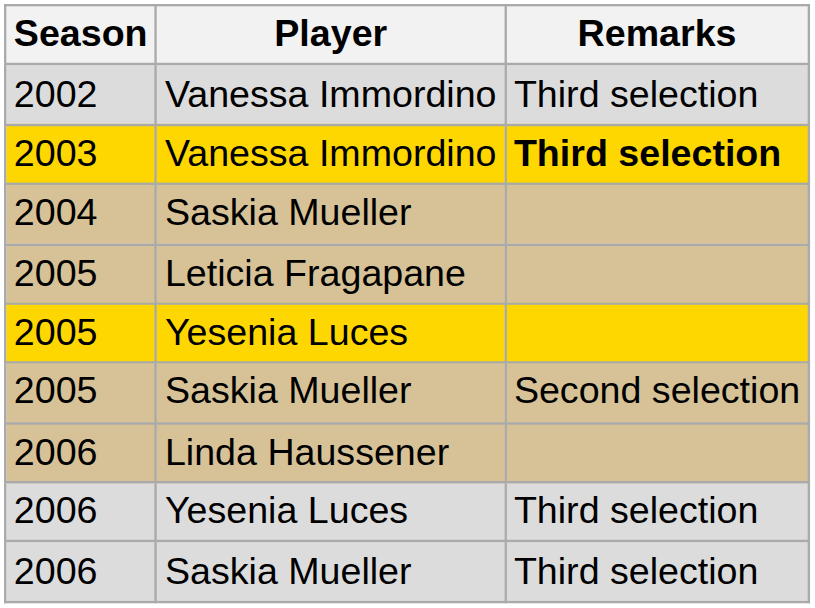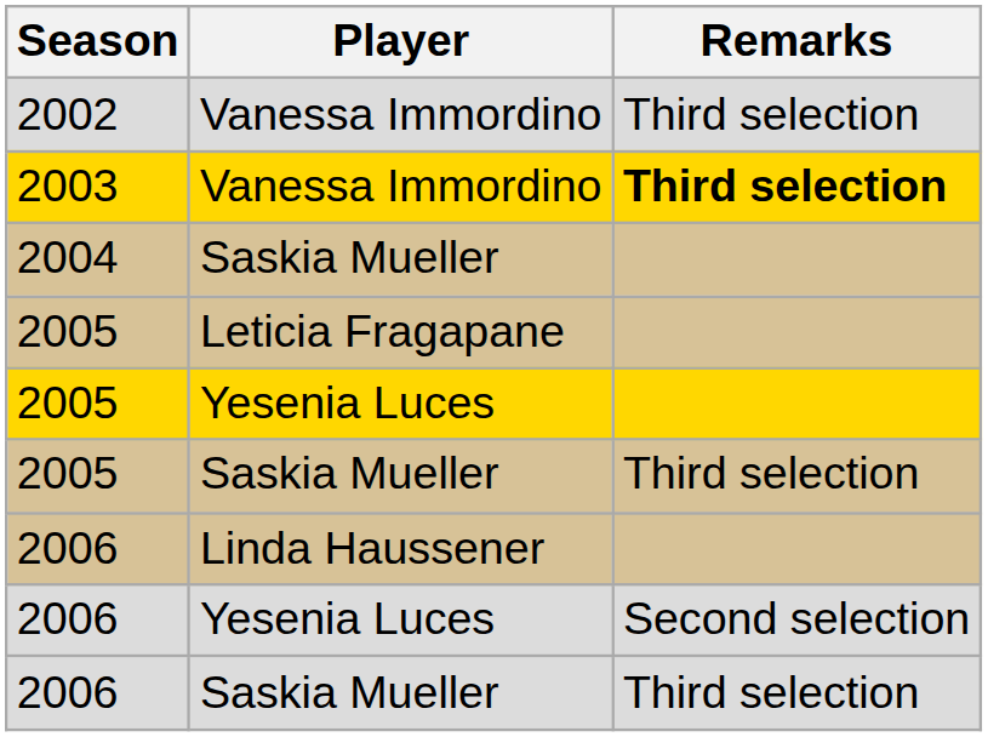 <table class="wikitable">
 <tr>
 <th width=>Season</th>
 <th width=>Player</th>
 <th width=>Remarks</th>
 </tr>
 <tr align="left"  style="background: #dcdcdc;">
 <td>2002</td>
 <td>Vanessa Immordino</td>
 <td>Third selection</td>
 </tr>
 <tr align="left"  style="background: #FFD700;">
 <td>2003</td>
 <td>Vanessa Immordino</td>
 <td><strong>Third selection</strong></td>
 </tr>
 <tr align="left"  style="background: #d7c297;">
 <td>2004</td>
 <td>Saskia Mueller</td>
 <td></td>
 </tr>
 <tr align="left"  style="background: #d7c297;">
 <td>2005</td>
 <td>Leticia Fragapane</td>
 <td></td>
 </tr>
 <tr align="left"  style="background: #FFD700;">
 <td>2005</td>
 <td>Yesenia Luces</td>
 <td></td>
 </tr>
 <tr align="left"  style="background: #d7c297;">
 <td>2005</td>
 <td>Saskia Mueller</td>
-<td>Second selection</td>
+<td>Third selection</td>
 </tr>
 <tr align="left"  style="background: #d7c297;">
 <td>2006</td>
 <td>Linda Haussener</td>
 <td></td>
 </tr>
 <tr align="left"  style="background: #dcdcdc;">
 <td>2006</td>
 <td>Yesenia Luces</td>
-<td>Third selection</td>
+<td>Second selection</td>
 </tr>
 <tr align="left"  style="background: #dcdcdc;">
 <td>2006</td>
 <td>Saskia Mueller</td>
 <td>Third selection</td>
 </tr>
 </table>
